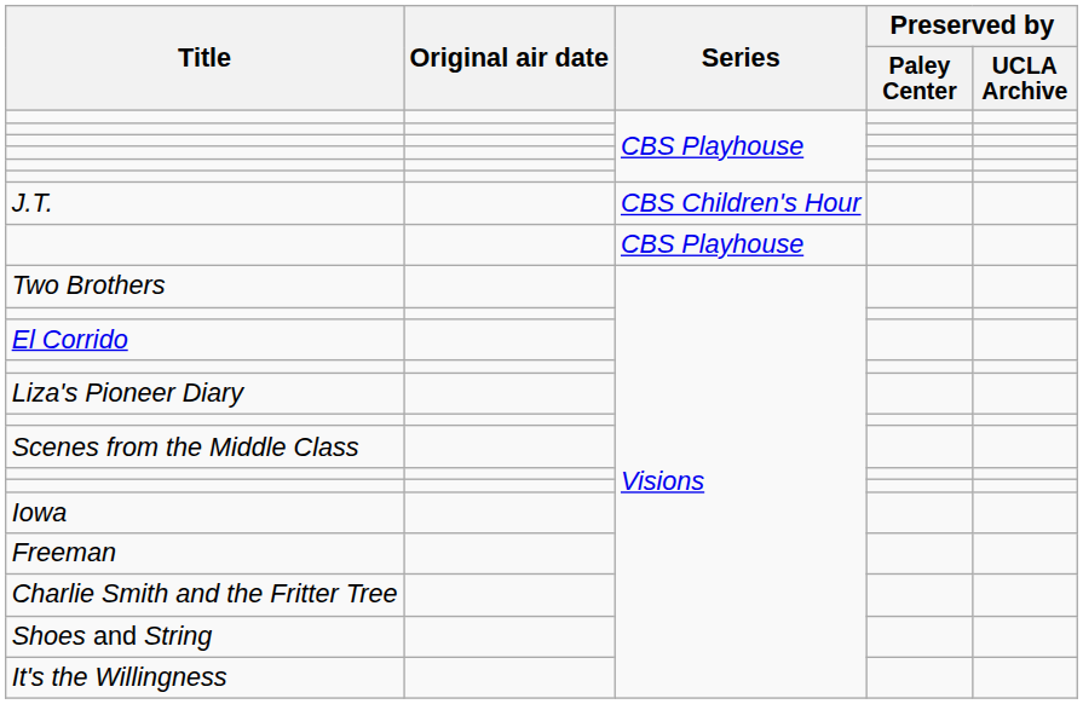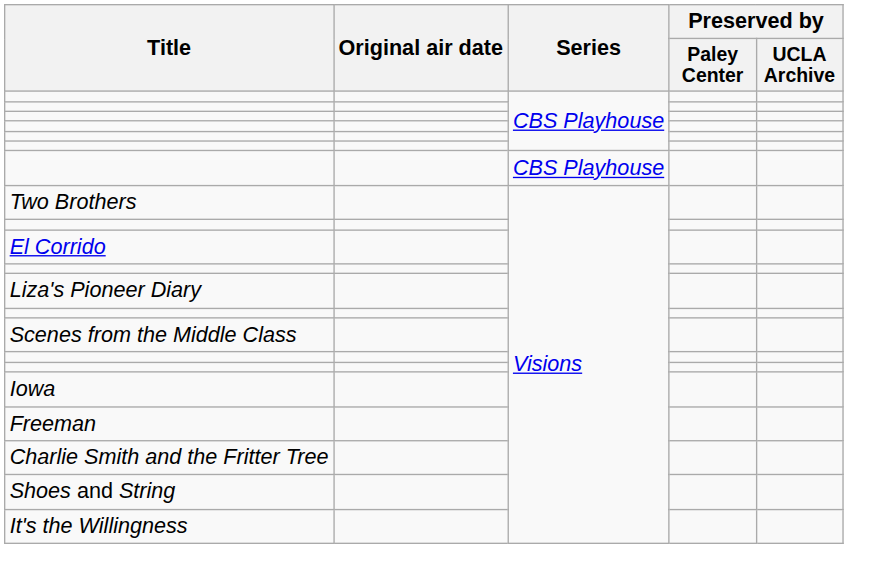 <table class="wikitable sortable">
 <tr>
 <th rowspan="2">Title</th>
 <th rowspan="2">Original air date</th>
 <th rowspan="2">Series</th>
 <th colspan="2">Preserved by</th>
 </tr>
 <tr>
 <th style="width:4em; font-size:90%">Paley Center</th>
 <th style="width:4em; font-size:90%">UCLA Archive</th>
 </tr>
 <tr>
 <td></td>
 <td></td>
 <td rowspan="6"><em><a href='#'>CBS Playhouse</a></em></td>
 <td></td>
 <td></td>
 </tr>
 <tr>
 <td></td>
 <td></td>
 <td></td>
 <td></td>
 </tr>
 <tr>
 <td></td>
 <td></td>
 <td></td>
 <td></td>
 </tr>
 <tr>
 <td></td>
 <td></td>
 <td></td>
 <td></td>
 </tr>
 <tr>
 <td></td>
 <td></td>
 <td></td>
 <td></td>
 </tr>
 <tr>
 <td></td>
 <td></td>
-<td></td>
-<td></td>
-</tr>
-<tr>
-<td><em>J.T.</em></td>
-<td></td>
-<td><em><a href='#'>CBS Children's Hour</a></em></td>
 <td></td>
 <td></td>
 </tr>
 <tr>
 <td></td>
 <td></td>
 <td><em><a href='#'>CBS Playhouse</a></em></td>
 <td></td>
 <td></td>
 </tr>
 <tr>
 <td><em>Two Brothers</em></td>
 <td></td>
 <td rowspan="14"><em><a href='#'>Visions</a></em></td>
 <td></td>
 <td></td>
 </tr>
 <tr>
 <td></td>
 <td></td>
 <td></td>
 <td></td>
 </tr>
 <tr>
 <td><em><a href='#'>El Corrido</a></em></td>
 <td></td>
 <td></td>
 <td></td>
 </tr>
 <tr>
 <td></td>
 <td></td>
 <td></td>
 <td></td>
 </tr>
 <tr>
 <td><em>Liza's Pioneer Diary</em></td>
 <td></td>
 <td></td>
 <td></td>
 </tr>
 <tr>
 <td></td>
 <td></td>
 <td></td>
 <td></td>
 </tr>
 <tr>
 <td><em>Scenes from the Middle Class</em></td>
 <td></td>
 <td></td>
 <td></td>
 </tr>
 <tr>
 <td></td>
 <td></td>
 <td></td>
 <td></td>
 </tr>
 <tr>
 <td></td>
 <td></td>
 <td></td>
 <td></td>
 </tr>
 <tr>
 <td><em>Iowa</em></td>
 <td></td>
 <td></td>
 <td></td>
 </tr>
 <tr>
 <td><em>Freeman</em></td>
 <td></td>
 <td></td>
 <td></td>
 </tr>
 <tr>
 <td><em>Charlie Smith and the Fritter Tree</em></td>
 <td></td>
 <td></td>
 <td></td>
 </tr>
 <tr>
 <td><em>Shoes</em> and <em>String</em></td>
 <td></td>
 <td></td>
 <td></td>
 </tr>
 <tr>
 <td><em>It's the Willingness</em></td>
 <td></td>
 <td></td>
 <td></td>
 </tr>
 </table>
